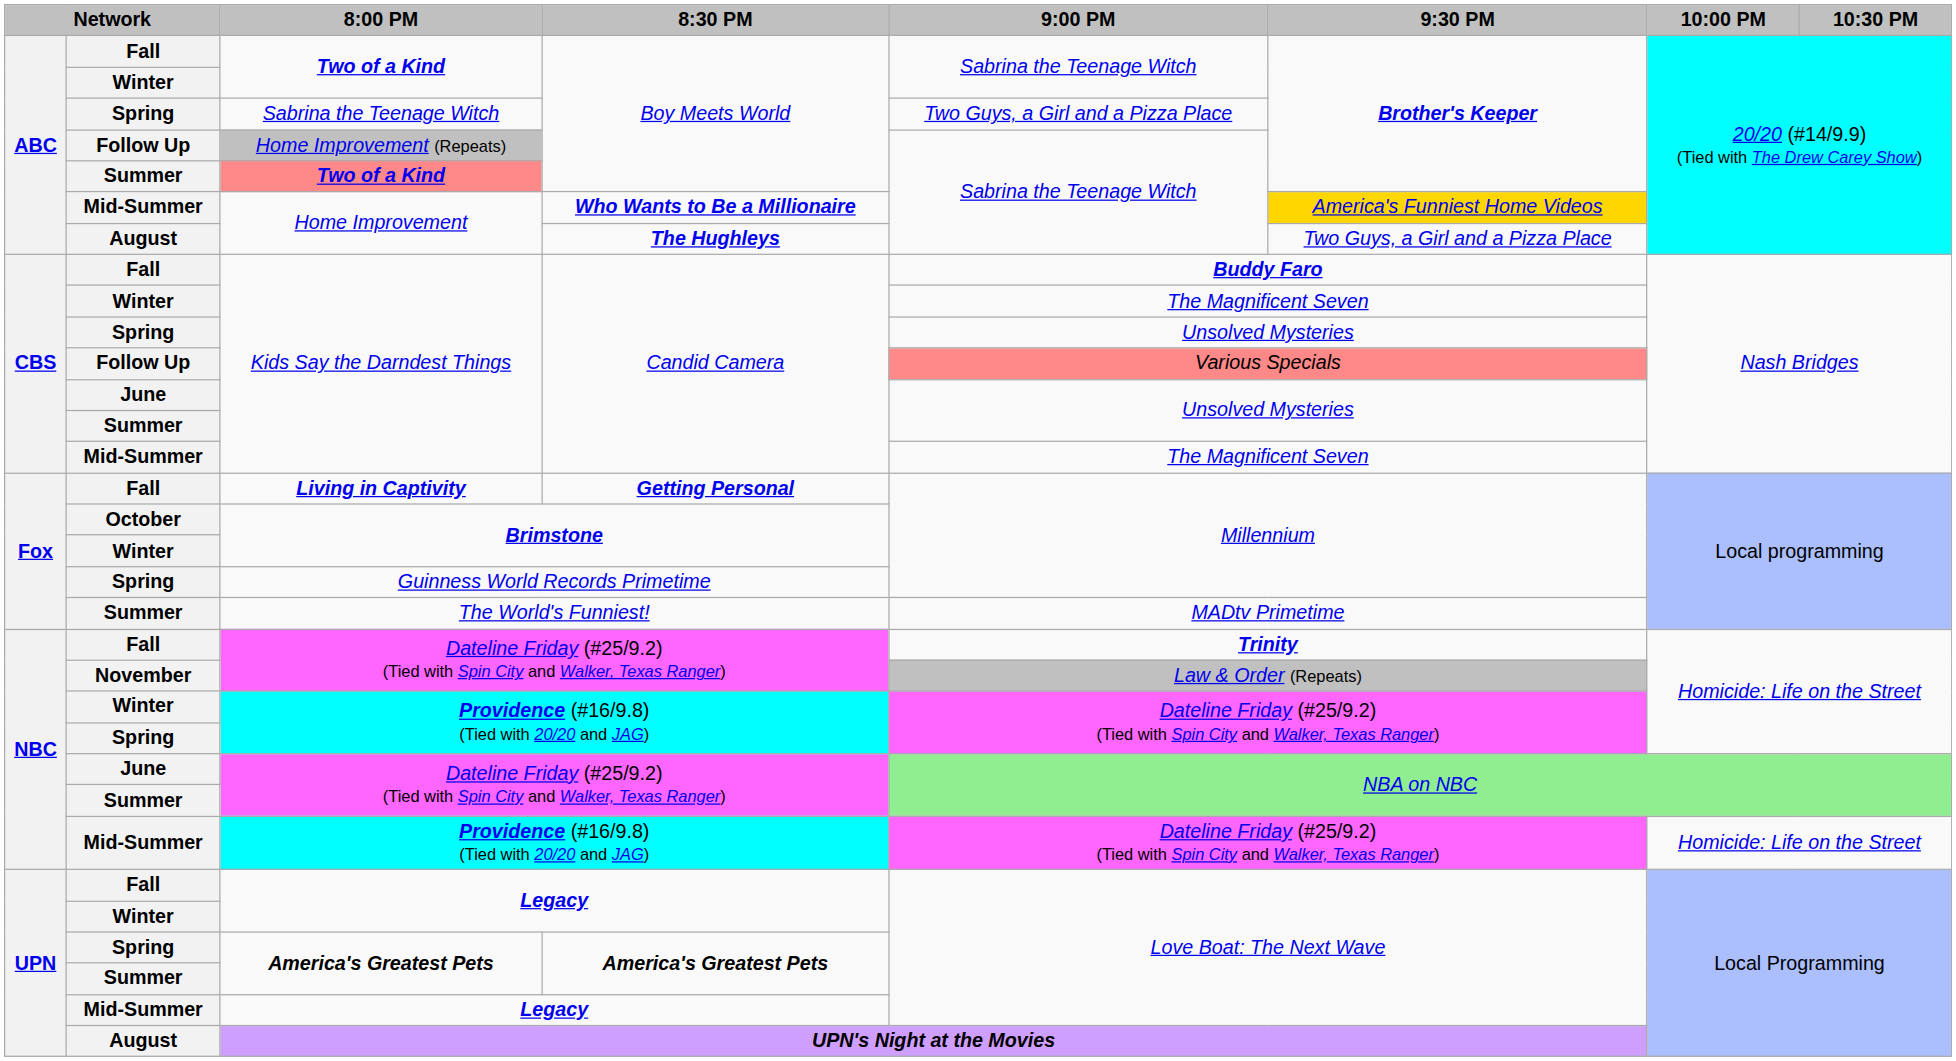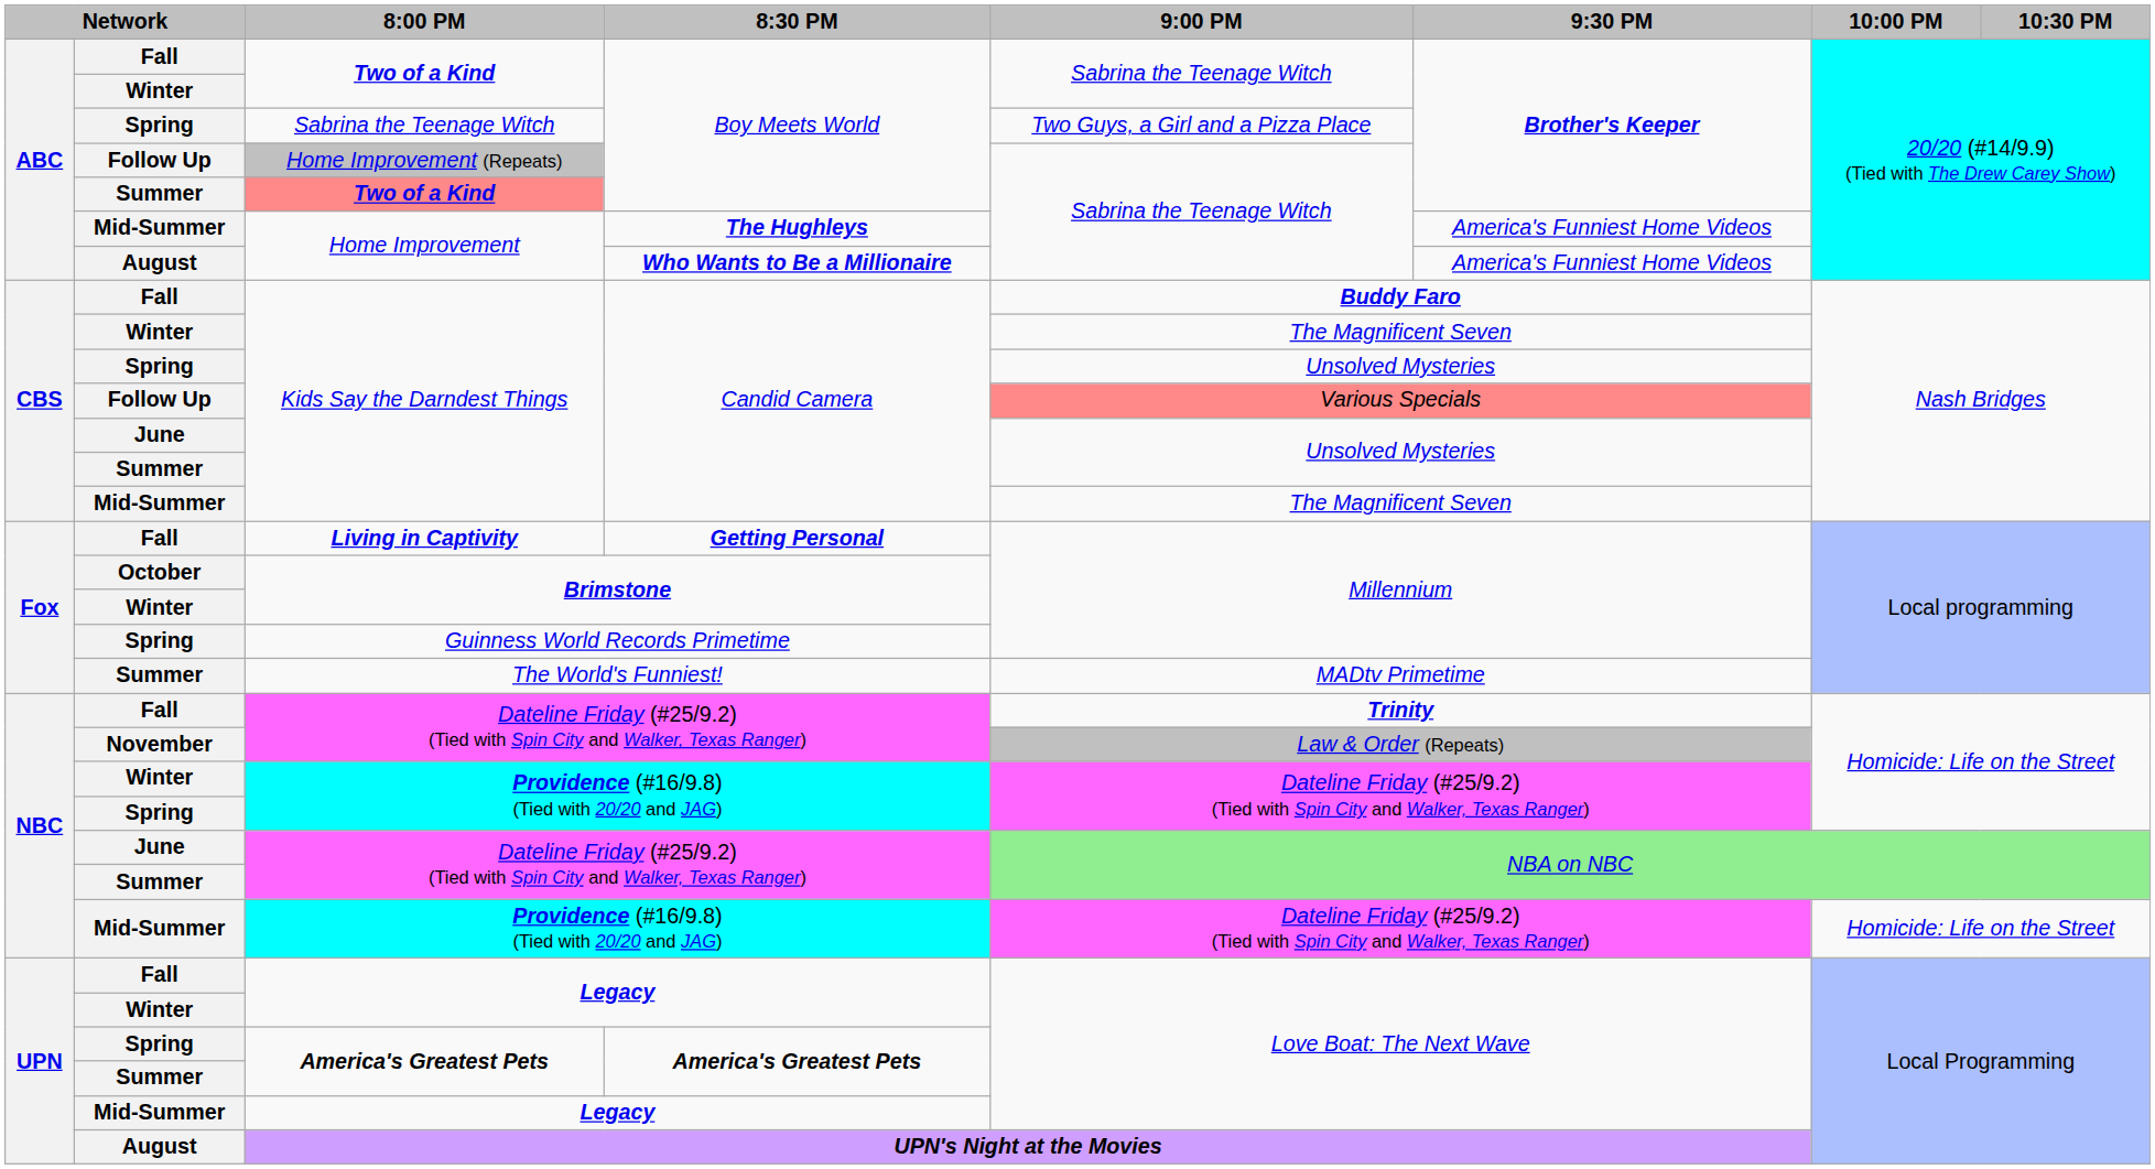 <table class="wikitable" style="width:100%;margin-right:0;text-align:center">
 <tr>
 <th colspan="2" style="background-color:#C0C0C0;text-align:center">Network</th>
 <th style="background-color:#C0C0C0;text-align:center">8:00 PM</th>
 <th style="background-color:#C0C0C0;text-align:center">8:30 PM</th>
 <th style="background-color:#C0C0C0;text-align:center">9:00 PM</th>
 <th style="background-color:#C0C0C0;text-align:center">9:30 PM</th>
 <th style="background-color:#C0C0C0;text-align:center">10:00 PM</th>
 <th style="background-color:#C0C0C0;text-align:center">10:30 PM</th>
 </tr>
 <tr>
 <th rowspan="7"><a href='#'>ABC</a></th>
 <th>Fall</th>
 <td rowspan="2"><strong><em><a href='#'>Two of a Kind</a></em></strong></td>
 <td rowspan="5"><em><a href='#'>Boy Meets World</a></em></td>
 <td rowspan="2"><em><a href='#'>Sabrina the Teenage Witch</a></em></td>
 <td rowspan="5"><strong><em><a href='#'>Brother's Keeper</a></em></strong></td>
 <td bgcolor="#00FFFF" rowspan="7" colspan="2"><em><a href='#'>20/20</a></em> (#14/9.9)<br><small>(Tied with <em><a href='#'>The Drew Carey Show</a></em>)</small></td>
 </tr>
 <tr>
 <th>Winter</th>
 </tr>
 <tr>
 <th>Spring</th>
 <td><em><a href='#'>Sabrina the Teenage Witch</a></em></td>
 <td><em><a href='#'>Two Guys, a Girl and a Pizza Place</a></em></td>
 </tr>
 <tr>
 <th>Follow Up</th>
 <td bgcolor="#C0C0C0"><em><a href='#'>Home Improvement</a></em> <small>(Repeats)</small></td>
 <td rowspan="4"><em><a href='#'>Sabrina the Teenage Witch</a></em></td>
 </tr>
 <tr>
 <th>Summer</th>
 <td bgcolor="#FF8888"><strong><em><a href='#'>Two of a Kind</a></em></strong></td>
 </tr>
 <tr>
 <th>Mid-Summer</th>
 <td rowspan="2"><em><a href='#'>Home Improvement</a></em></td>
-<td><strong><em><a href='#'>Who Wants to Be a Millionaire</a></em></strong></td>
-<td style="background: gold;"><em><a href='#'>America's Funniest Home Videos</a></em></td>
+<td><strong><em><a href='#'>The Hughleys</a></em></strong></td>
+<td><em><a href='#'>America's Funniest Home Videos</a></em></td>
 </tr>
 <tr>
 <th>August</th>
-<td><strong><em><a href='#'>The Hughleys</a></em></strong></td>
-<td><em><a href='#'>Two Guys, a Girl and a Pizza Place</a></em></td>
+<td><strong><em><a href='#'>Who Wants to Be a Millionaire</a></em></strong></td>
+<td><em><a href='#'>America's Funniest Home Videos</a></em></td>
 </tr>
 <tr>
 <th rowspan="7"><a href='#'>CBS</a></th>
 <th>Fall</th>
 <td rowspan="7"><em><a href='#'>Kids Say the Darndest Things</a></em></td>
 <td rowspan="7"><em><a href='#'>Candid Camera</a></em></td>
 <td colspan="2"><strong><em><a href='#'>Buddy Faro</a></em></strong></td>
 <td rowspan="7" colspan="2"><em><a href='#'>Nash Bridges</a></em></td>
 </tr>
 <tr>
 <th>Winter</th>
 <td colspan="2"><em><a href='#'>The Magnificent Seven</a></em></td>
 </tr>
 <tr>
 <th>Spring</th>
 <td colspan="2"><em><a href='#'>Unsolved Mysteries</a></em></td>
 </tr>
 <tr>
 <th>Follow Up</th>
 <td bgcolor="#FF8888" colspan="2"><em>Various Specials</em></td>
 </tr>
 <tr>
 <th>June</th>
 <td rowspan="2" colspan="2"><em><a href='#'>Unsolved Mysteries</a></em></td>
 </tr>
 <tr>
 <th>Summer</th>
 </tr>
 <tr>
 <th>Mid-Summer</th>
 <td colspan="2"><em><a href='#'>The Magnificent Seven</a></em></td>
 </tr>
 <tr>
 <th rowspan="5"><a href='#'>Fox</a></th>
 <th>Fall</th>
 <td><strong><em><a href='#'>Living in Captivity</a></em></strong></td>
 <td><strong><em><a href='#'>Getting Personal</a></em></strong></td>
 <td rowspan="4" colspan="2"><em><a href='#'>Millennium</a></em></td>
 <td bgcolor="#abbfff" rowspan="5" colspan="2">Local programming</td>
 </tr>
 <tr>
 <th>October</th>
 <td rowspan="2" colspan="2"><strong><em><a href='#'>Brimstone</a></em></strong></td>
 </tr>
 <tr>
 <th>Winter</th>
 </tr>
 <tr>
 <th>Spring</th>
 <td colspan="2"><em><a href='#'>Guinness World Records Primetime</a></em></td>
 </tr>
 <tr>
 <th>Summer</th>
 <td colspan="2"><em><a href='#'>The World's Funniest!</a></em></td>
 <td colspan="2"><em><a href='#'>MADtv Primetime</a></em></td>
 </tr>
 <tr>
 <th rowspan="7"><a href='#'>NBC</a></th>
 <th>Fall</th>
 <td bgcolor="#FF66FF" colspan="2" rowspan="2"><em><a href='#'>Dateline Friday</a></em> (#25/9.2)<br><small>(Tied with <em><a href='#'>Spin City</a></em> and <em><a href='#'>Walker, Texas Ranger</a></em>)</small></td>
 <td colspan="2"><strong><em><a href='#'>Trinity</a></em></strong></td>
 <td colspan="2" rowspan="4"><em><a href='#'>Homicide: Life on the Street</a></em></td>
 </tr>
 <tr>
 <th>November</th>
 <td bgcolor="#C0C0C0" colspan="2"><em><a href='#'>Law & Order</a></em> <small>(Repeats)</small></td>
 </tr>
 <tr>
 <th>Winter</th>
 <td bgcolor="#00FFFF" colspan="2" rowspan="2"><strong><em><a href='#'>Providence</a></em></strong> (#16/9.8)<br><small>(Tied with <em><a href='#'>20/20</a></em> and <em><a href='#'>JAG</a></em>)</small></td>
 <td bgcolor="#FF66FF" colspan="2" rowspan="2"><em><a href='#'>Dateline Friday</a></em> (#25/9.2)<br><small>(Tied with <em><a href='#'>Spin City</a></em> and <em><a href='#'>Walker, Texas Ranger</a></em>)</small></td>
 </tr>
 <tr>
 <th>Spring</th>
 </tr>
 <tr>
 <th>June</th>
 <td bgcolor="#FF66FF" colspan="2" rowspan="2"><em><a href='#'>Dateline Friday</a></em> (#25/9.2)<br><small>(Tied with <em><a href='#'>Spin City</a></em> and <em><a href='#'>Walker, Texas Ranger</a></em>)</small></td>
 <td colspan="4" rowspan="2" bgcolor="lightgreen"><em><a href='#'>NBA on NBC</a></em></td>
 </tr>
 <tr>
 <th>Summer</th>
 </tr>
 <tr>
 <th>Mid-Summer</th>
 <td bgcolor="#00FFFF" colspan="2"><strong><em><a href='#'>Providence</a></em></strong> (#16/9.8)<br><small>(Tied with <em><a href='#'>20/20</a></em> and <em><a href='#'>JAG</a></em>)</small></td>
 <td bgcolor="#FF66FF" colspan="2"><em><a href='#'>Dateline Friday</a></em> (#25/9.2)<br><small>(Tied with <em><a href='#'>Spin City</a></em> and <em><a href='#'>Walker, Texas Ranger</a></em>)</small></td>
 <td colspan="2"><em><a href='#'>Homicide: Life on the Street</a></em></td>
 </tr>
 <tr>
 <th rowspan="6"><a href='#'>UPN</a></th>
 <th>Fall</th>
 <td rowspan="2" colspan="2"><strong><em><a href='#'>Legacy</a></em></strong></td>
 <td rowspan="5" colspan="2"><em><a href='#'>Love Boat: The Next Wave</a></em></td>
 <td bgcolor="#abbfff" rowspan="6" colspan="2">Local Programming</td>
 </tr>
 <tr>
 <th>Winter</th>
 </tr>
 <tr>
 <th>Spring</th>
 <td rowspan="2"><strong><em>America's Greatest Pets</em></strong></td>
 <td rowspan="2"><strong><em>America's Greatest Pets</em></strong></td>
 </tr>
 <tr>
 <th>Summer</th>
 </tr>
 <tr>
 <th>Mid-Summer</th>
 <td colspan="2"><strong><em><a href='#'>Legacy</a></em></strong></td>
 </tr>
 <tr>
 <th>August</th>
 <td bgcolor="#CF9FFF" colspan="4"><strong><em>UPN's Night at the Movies</em></strong></td>
 </tr>
 </table>
